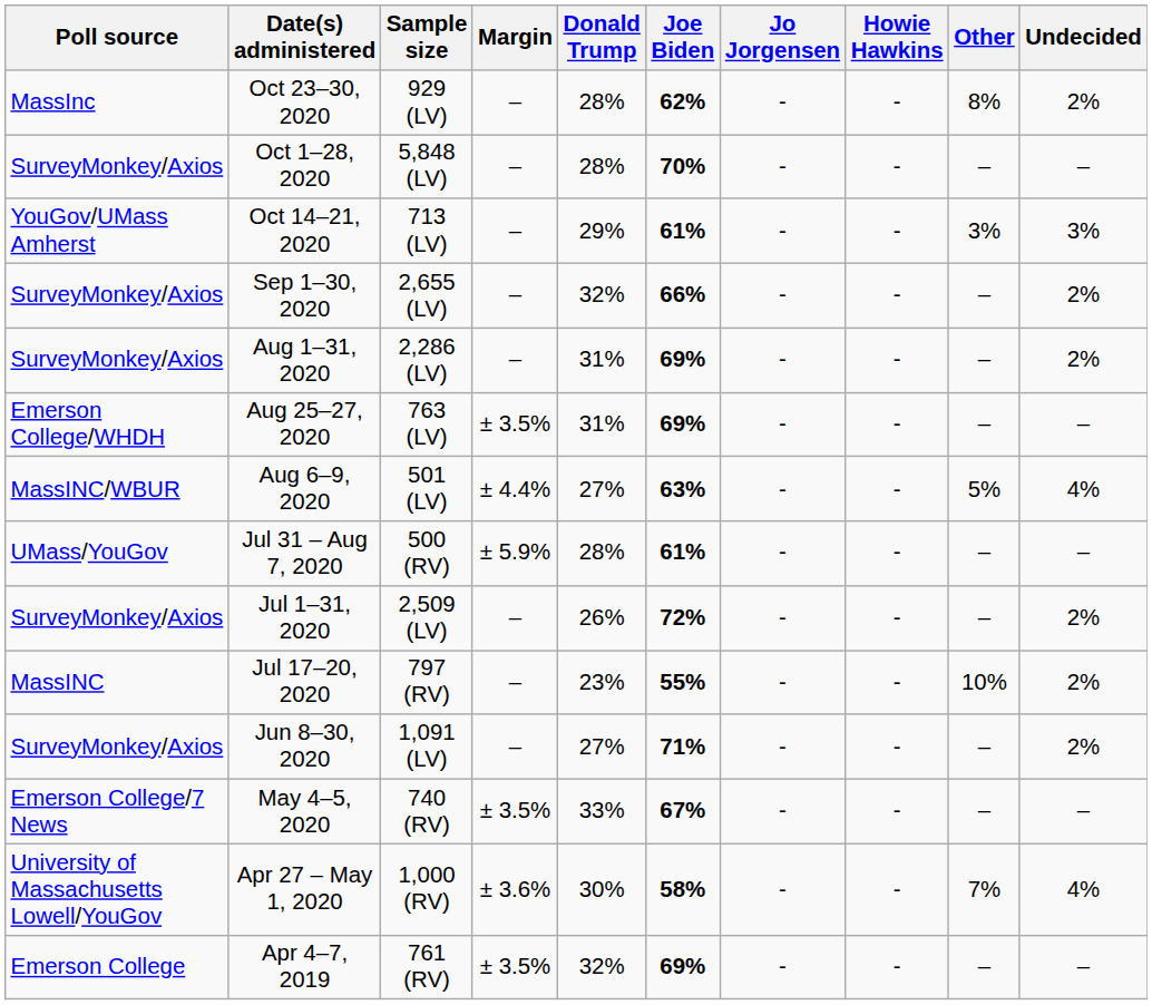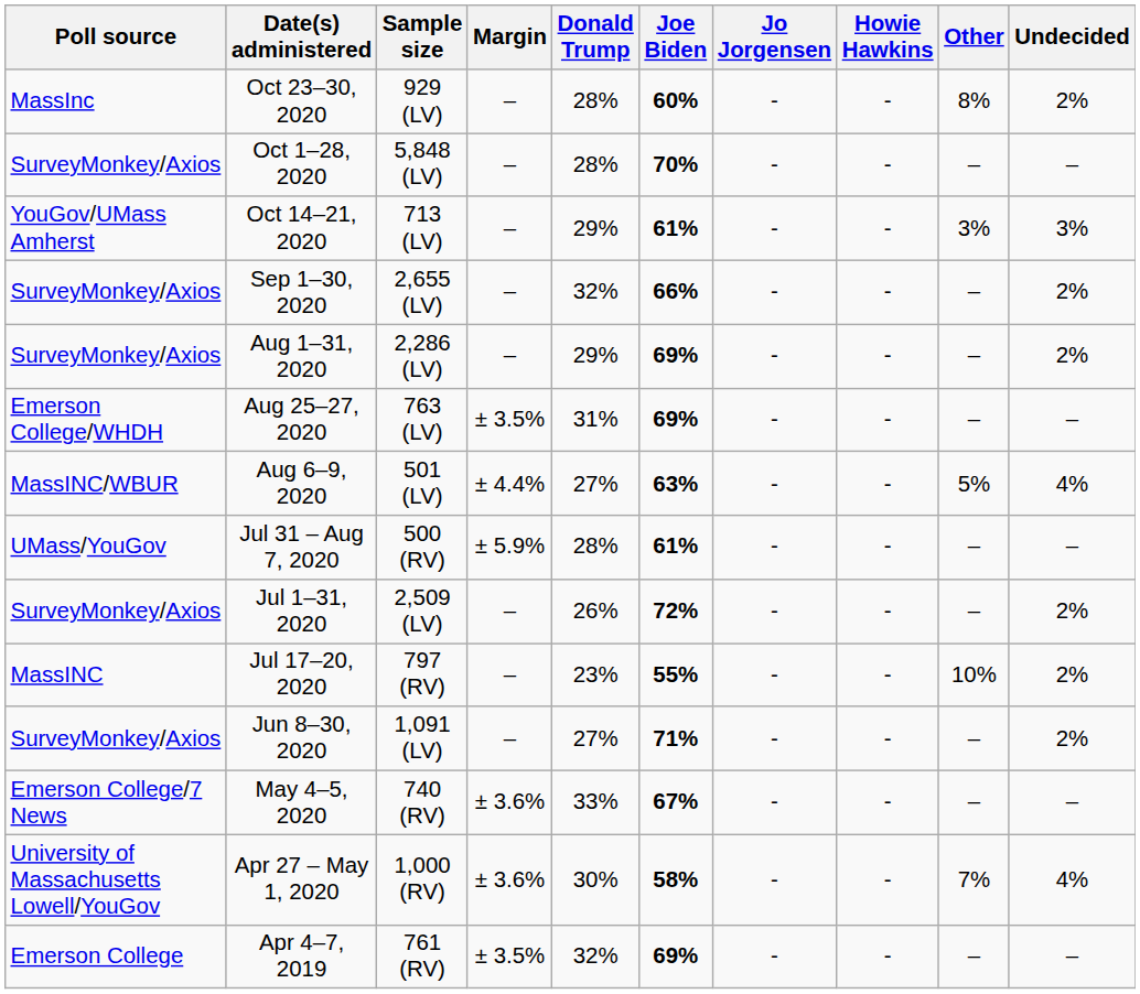 <table class="wikitable sortable" style="text-align:center;font-size:90%;line-height:17px">
 <tr>
 <th>Poll source</th>
 <th>Date(s)<br>administered</th>
 <th>Sample<br>size</th>
 <th>Margin<br></th>
 <th class="unsortable"><a href='#'>Donald<br>Trump</a><br></th>
 <th class="unsortable"><a href='#'>Joe<br>Biden</a><br></th>
 <th class="unsortable"><a href='#'>Jo<br>Jorgensen</a><br></th>
 <th class="unsortable"><a href='#'>Howie<br>Hawkins</a><br></th>
 <th class="unsortable"><a href='#'>Other</a></th>
 <th class="unsortable">Undecided</th>
 </tr>
 <tr>
 <td style="text-align:left;"><a href='#'>MassInc</a></td>
 <td>Oct 23–30, 2020</td>
 <td>929 (LV)</td>
 <td>–</td>
 <td>28%</td>
-<td><strong>62%</strong></td>
+<td><strong>60%</strong></td>
 <td>-</td>
 <td>-</td>
 <td>8%</td>
 <td>2%</td>
 </tr>
 <tr>
 <td style="text-align:left;"><a href='#'>SurveyMonkey</a>/<a href='#'>Axios</a></td>
 <td>Oct 1–28, 2020</td>
 <td>5,848 (LV)</td>
 <td>–</td>
 <td>28%</td>
 <td><strong>70%</strong></td>
 <td>-</td>
 <td>-</td>
 <td>–</td>
 <td>–</td>
 </tr>
 <tr>
 <td style="text-align:left;"><a href='#'>YouGov</a>/<a href='#'>UMass Amherst</a></td>
 <td>Oct 14–21, 2020</td>
 <td>713 (LV)</td>
 <td>–</td>
 <td>29%</td>
 <td><strong>61%</strong></td>
 <td>-</td>
 <td>-</td>
 <td>3%</td>
 <td>3%</td>
 </tr>
 <tr>
 <td style="text-align:left;"><a href='#'>SurveyMonkey</a>/<a href='#'>Axios</a></td>
 <td>Sep 1–30, 2020</td>
 <td>2,655 (LV)</td>
 <td>–</td>
 <td>32%</td>
 <td><strong>66%</strong></td>
 <td>-</td>
 <td>-</td>
 <td>–</td>
 <td>2%</td>
 </tr>
 <tr>
 <td style="text-align:left;"><a href='#'>SurveyMonkey</a>/<a href='#'>Axios</a></td>
 <td>Aug 1–31, 2020</td>
 <td>2,286 (LV)</td>
 <td>–</td>
-<td>31%</td>
+<td>29%</td>
 <td><strong>69%</strong></td>
 <td>-</td>
 <td>-</td>
 <td>–</td>
 <td>2%</td>
 </tr>
 <tr>
 <td style="text-align:left;"><a href='#'>Emerson College</a>/<a href='#'>WHDH</a></td>
 <td>Aug 25–27, 2020</td>
 <td>763 (LV)</td>
 <td>± 3.5%</td>
 <td>31%</td>
 <td><strong>69%</strong></td>
 <td>-</td>
 <td>-</td>
 <td>–</td>
 <td>–</td>
 </tr>
 <tr>
 <td style="text-align:left;"><a href='#'>MassINC</a>/<a href='#'>WBUR</a></td>
 <td>Aug 6–9, 2020</td>
 <td>501 (LV)</td>
 <td>± 4.4%</td>
 <td>27%</td>
 <td><strong>63%</strong></td>
 <td>-</td>
 <td>-</td>
 <td>5%</td>
 <td>4%</td>
 </tr>
 <tr>
 <td style="text-align:left;"><a href='#'>UMass</a>/<a href='#'>YouGov</a></td>
 <td>Jul 31 – Aug 7, 2020</td>
 <td>500 (RV)</td>
 <td>± 5.9%</td>
 <td>28%</td>
 <td><strong>61%</strong></td>
 <td>-</td>
 <td>-</td>
 <td>–</td>
 <td>–</td>
 </tr>
 <tr>
 <td style="text-align:left;"><a href='#'>SurveyMonkey</a>/<a href='#'>Axios</a></td>
 <td>Jul 1–31, 2020</td>
 <td>2,509 (LV)</td>
 <td>–</td>
 <td>26%</td>
 <td><strong>72%</strong></td>
 <td>-</td>
 <td>-</td>
 <td>–</td>
 <td>2%</td>
 </tr>
 <tr>
 <td style="text-align:left;"><a href='#'>MassINC</a></td>
 <td>Jul 17–20, 2020</td>
 <td>797 (RV)</td>
 <td>–</td>
 <td>23%</td>
 <td><strong>55%</strong></td>
 <td>-</td>
 <td>-</td>
 <td>10%</td>
 <td>2%</td>
 </tr>
 <tr>
 <td style="text-align:left;"><a href='#'>SurveyMonkey</a>/<a href='#'>Axios</a></td>
 <td>Jun 8–30, 2020</td>
 <td>1,091 (LV)</td>
 <td>–</td>
 <td>27%</td>
 <td><strong>71%</strong></td>
 <td>-</td>
 <td>-</td>
 <td>–</td>
 <td>2%</td>
 </tr>
 <tr>
 <td style="text-align:left;"><a href='#'>Emerson College</a>/<a href='#'>7 News</a></td>
 <td>May 4–5, 2020</td>
 <td>740 (RV)</td>
-<td>± 3.5%</td>
+<td>± 3.6%</td>
 <td>33%</td>
 <td><strong>67%</strong></td>
 <td>-</td>
 <td>-</td>
 <td>–</td>
 <td>–</td>
 </tr>
 <tr>
 <td style="text-align:left;"><a href='#'>University of Massachusetts Lowell</a>/<a href='#'>YouGov</a></td>
 <td>Apr 27 – May 1, 2020</td>
 <td>1,000 (RV)</td>
 <td>± 3.6%</td>
 <td>30%</td>
 <td><strong>58%</strong></td>
 <td>-</td>
 <td>-</td>
 <td>7%</td>
 <td>4%</td>
 </tr>
 <tr>
 <td style="text-align:left;"><a href='#'>Emerson College</a></td>
 <td>Apr 4–7, 2019</td>
 <td>761 (RV)</td>
 <td>± 3.5%</td>
 <td>32%</td>
 <td><strong>69%</strong></td>
 <td>-</td>
 <td>-</td>
 <td>–</td>
 <td>–</td>
 </tr>
 </table>
